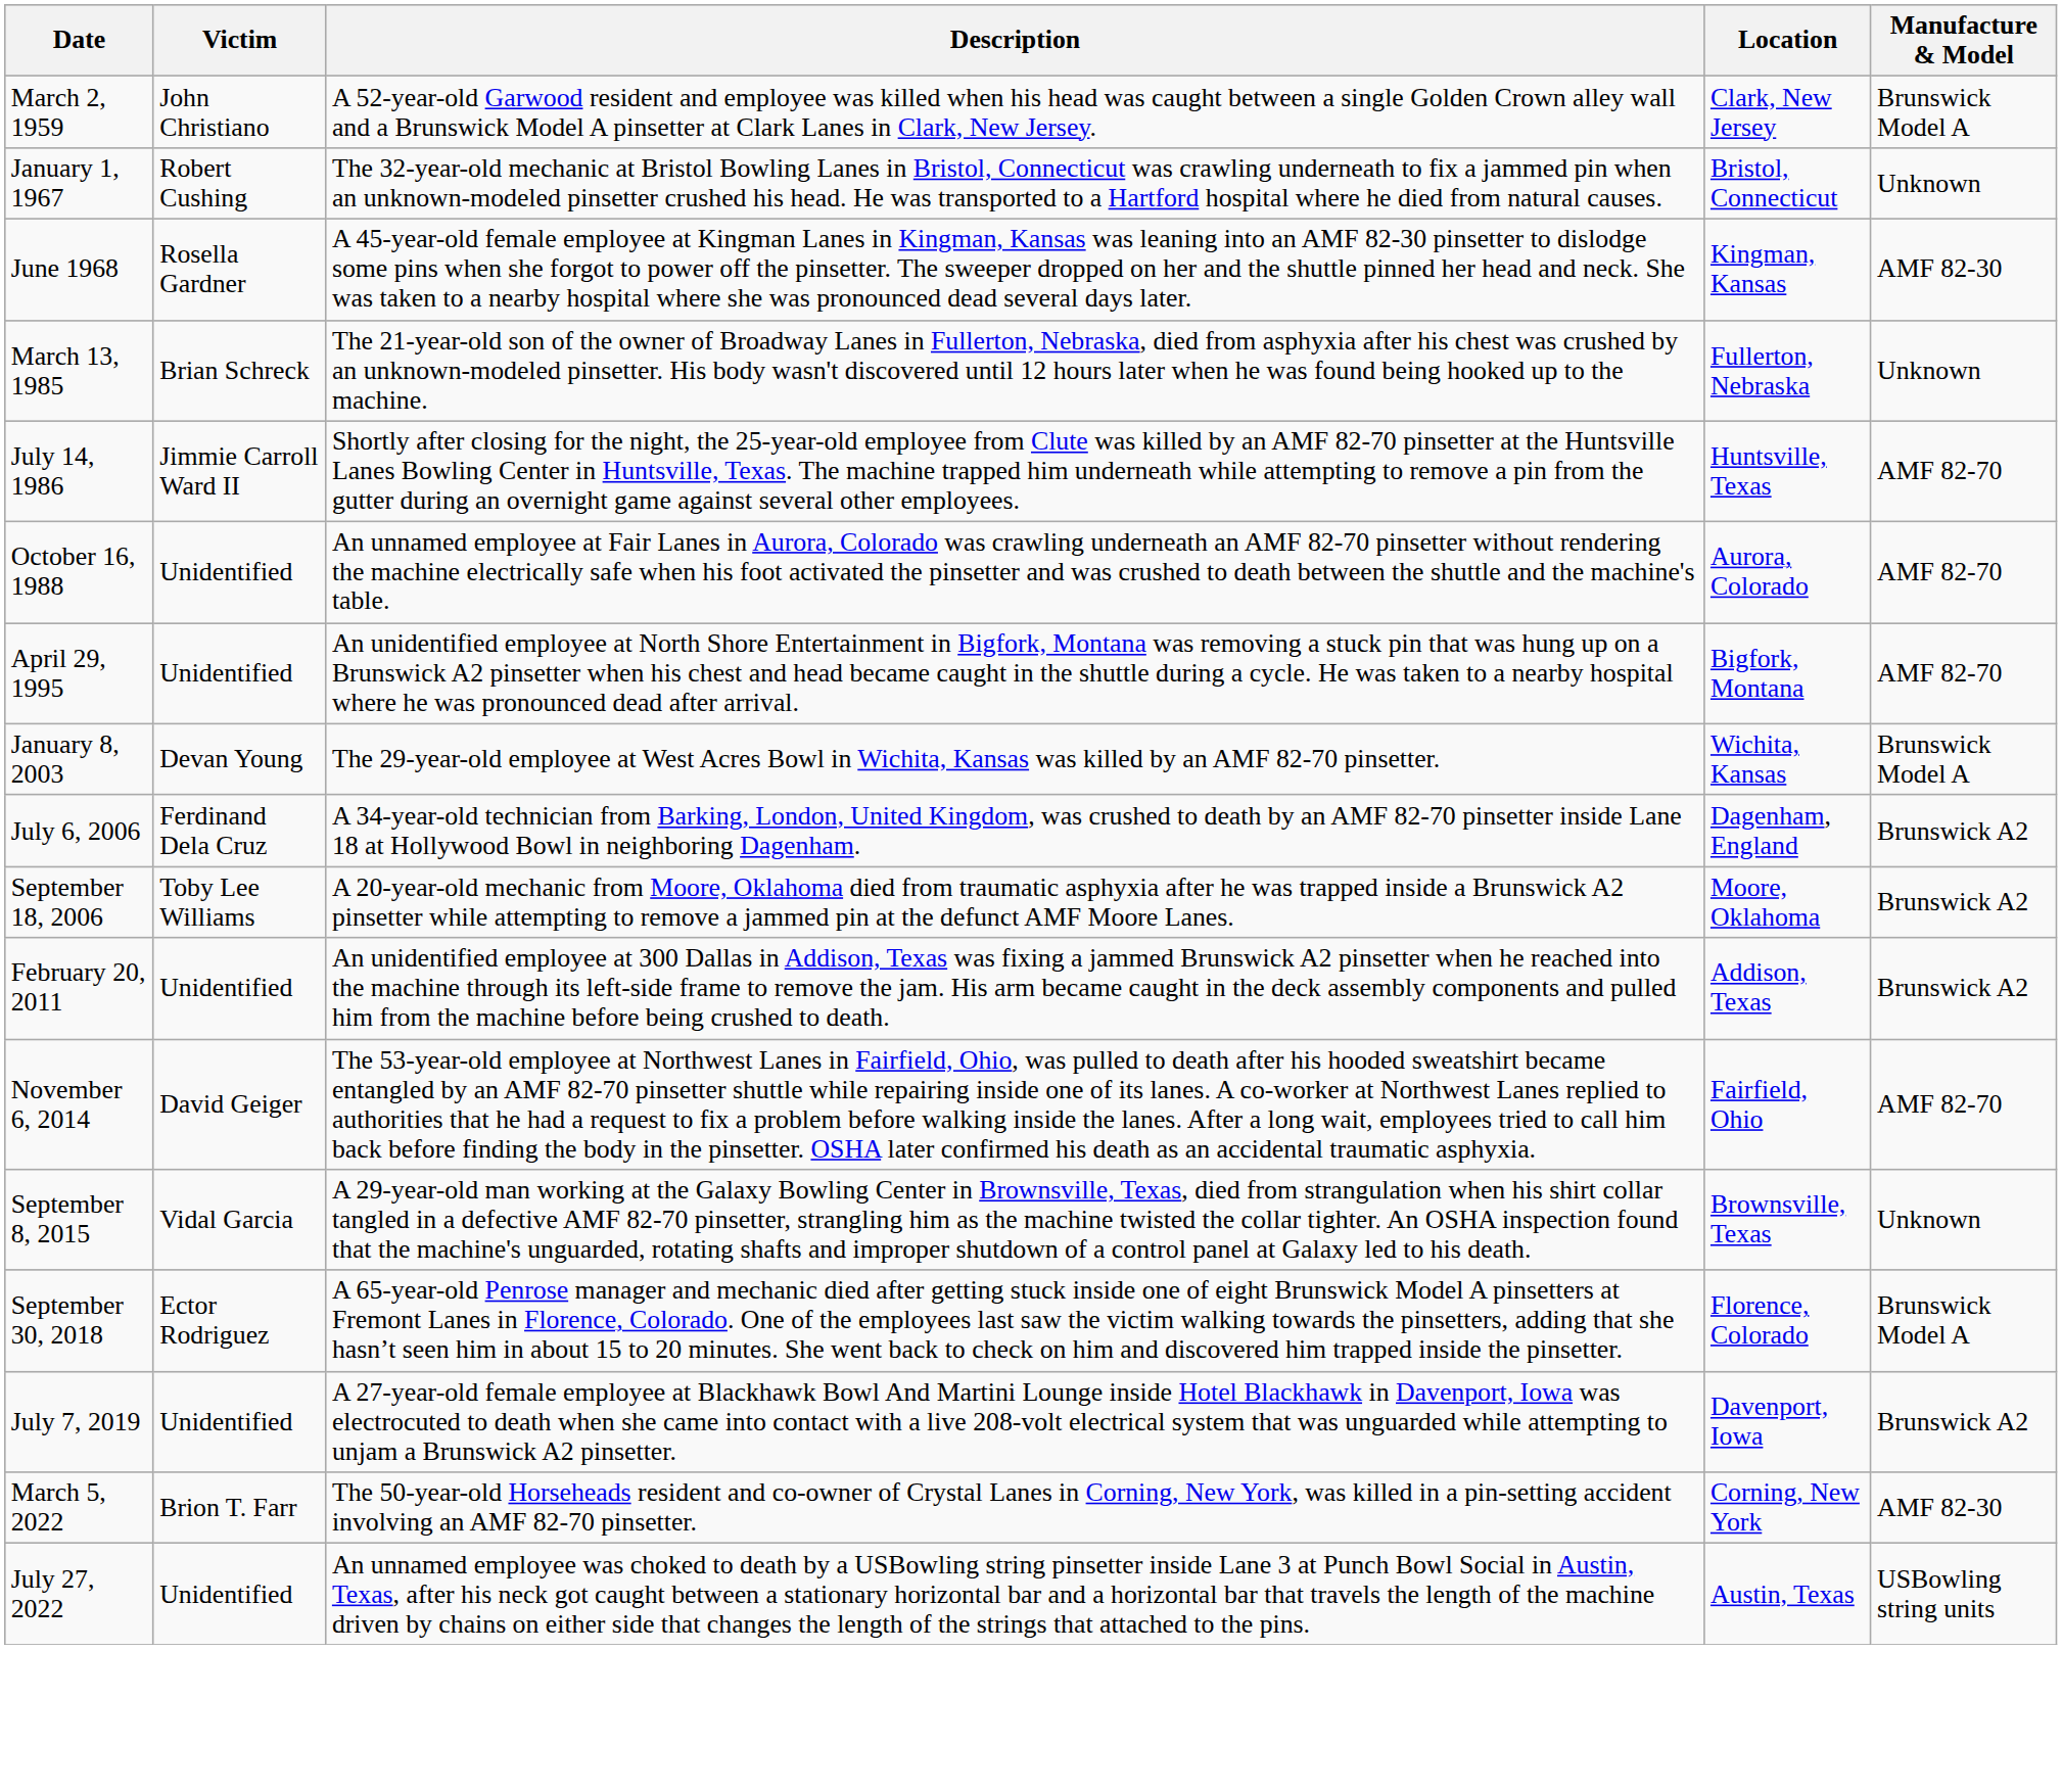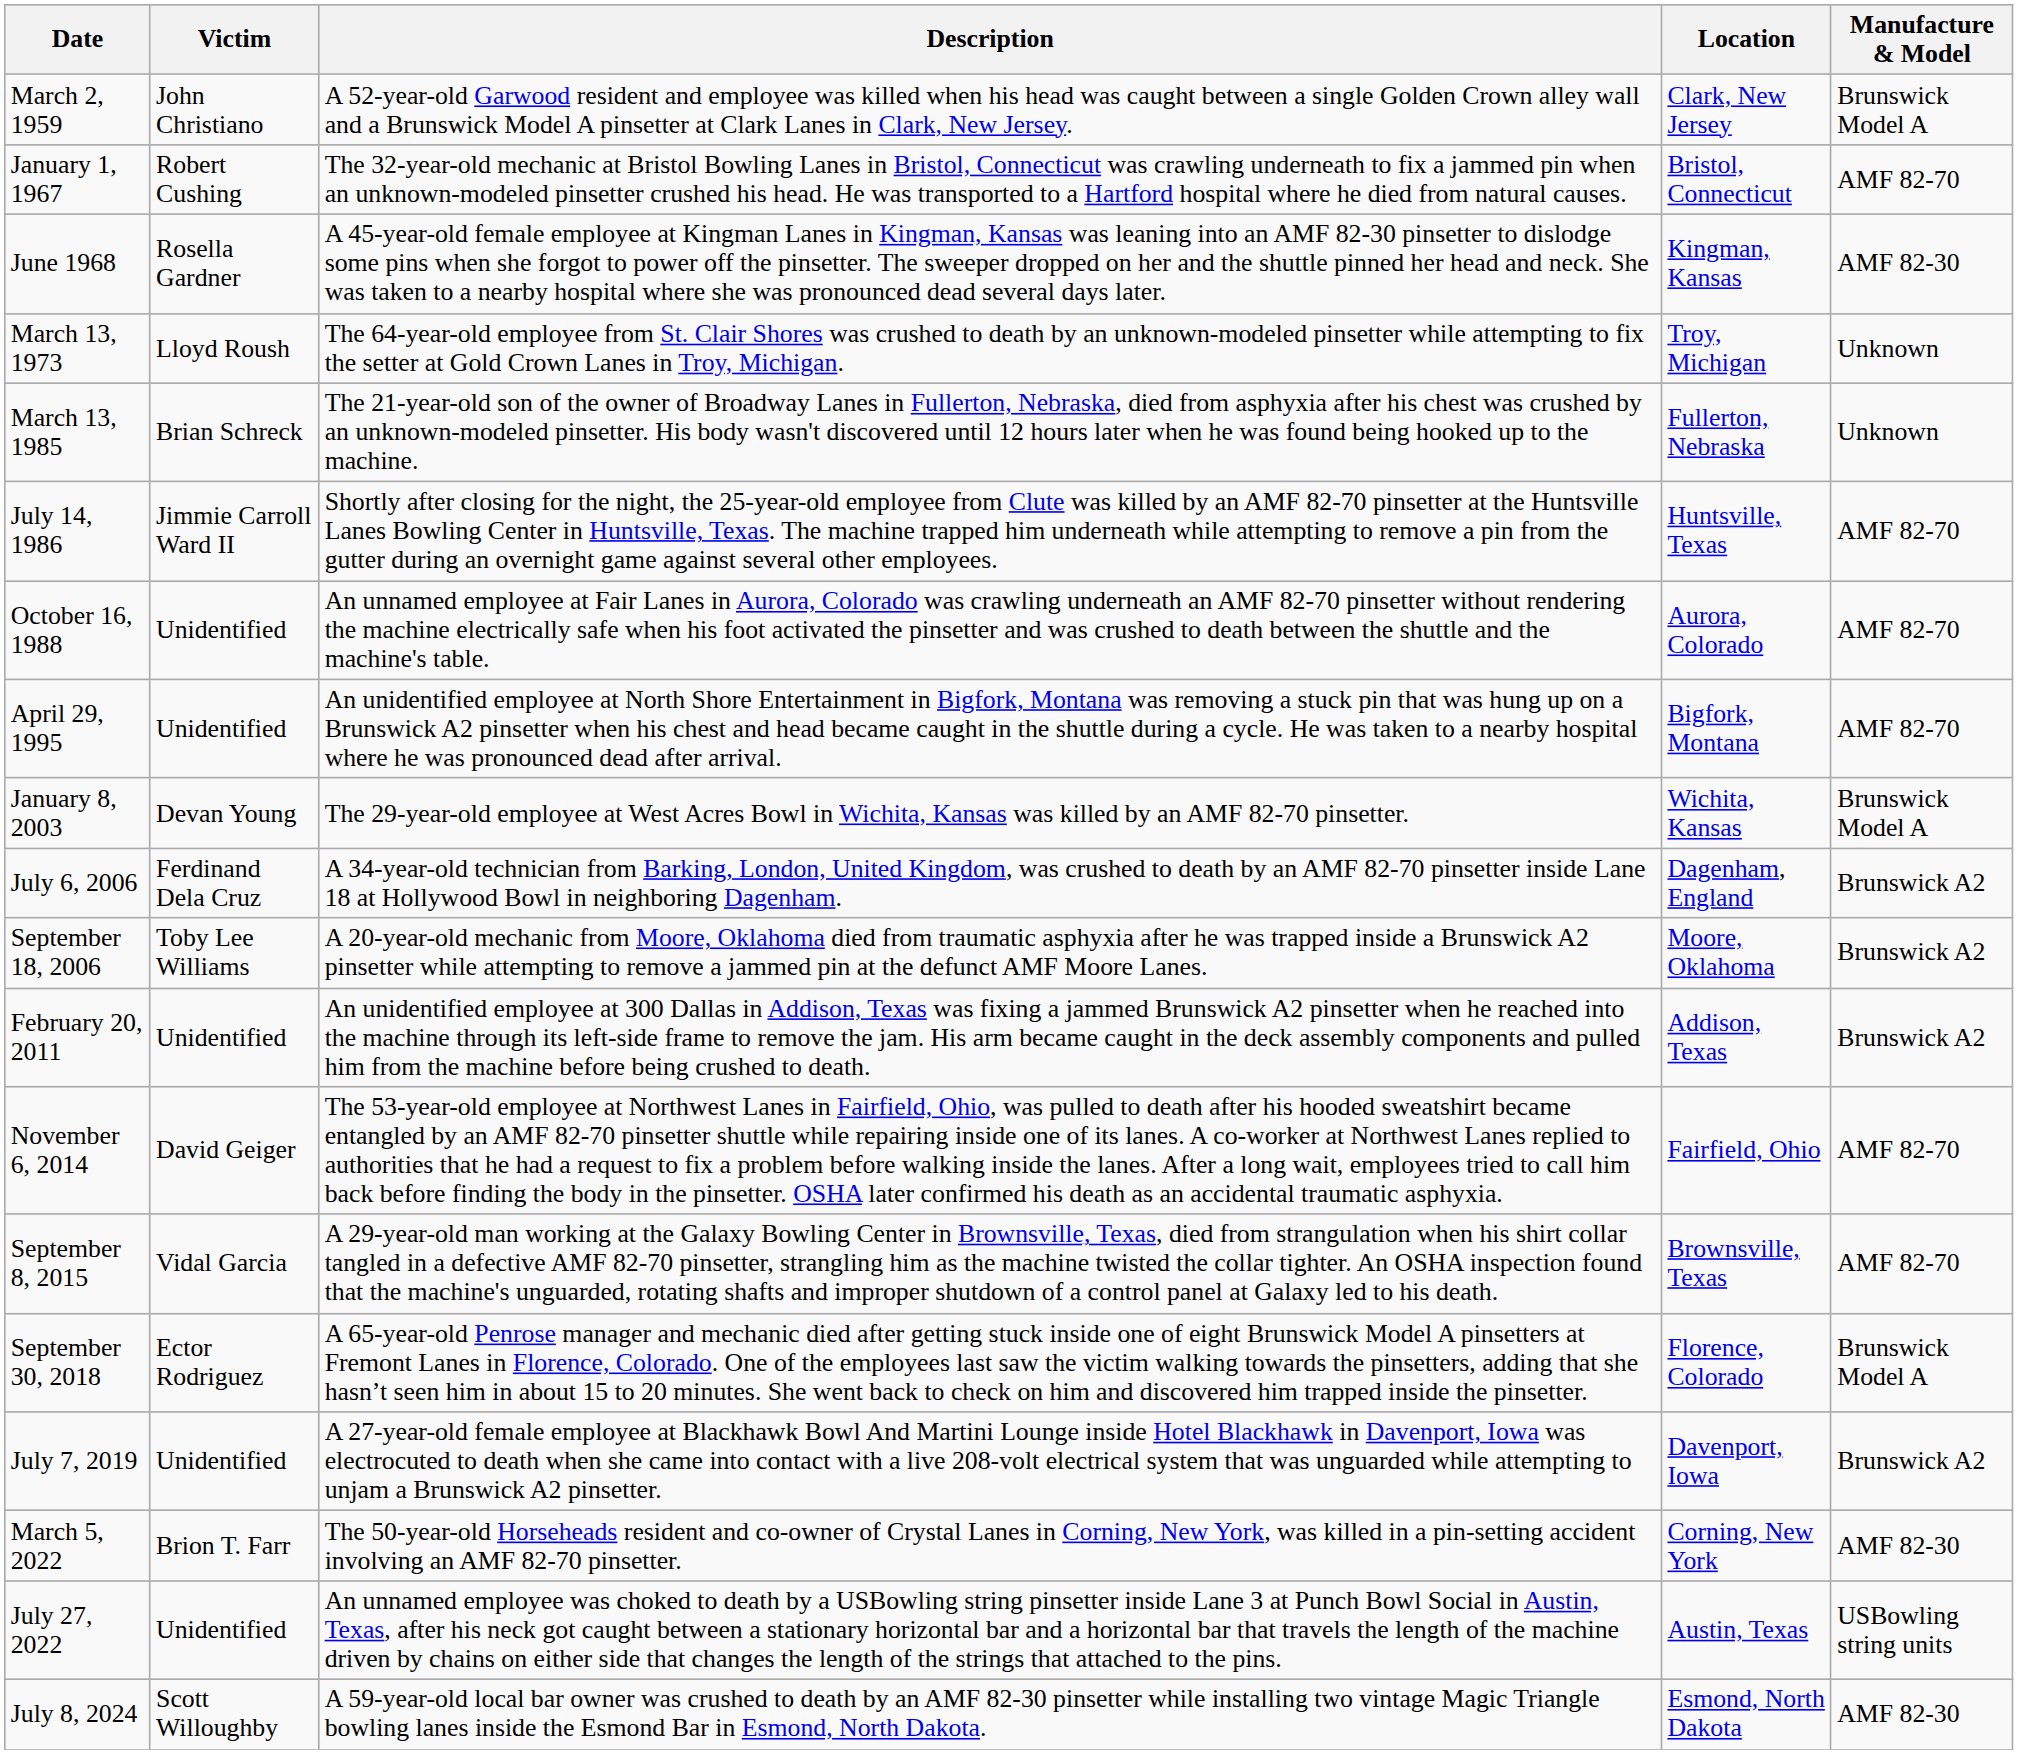 <table class="wikitable">
 <tr>
 <th>Date</th>
 <th>Victim</th>
 <th>Description</th>
 <th>Location</th>
 <th>Manufacture & Model</th>
 </tr>
 <tr>
 <td>March 2, 1959</td>
 <td>John Christiano</td>
 <td>A 52-year-old <a href='#'>Garwood</a> resident and employee was killed when his head was caught between a single Golden Crown alley wall and a Brunswick Model A pinsetter at Clark Lanes in <a href='#'>Clark, New Jersey</a>.</td>
 <td><a href='#'>Clark, New Jersey</a></td>
 <td>Brunswick Model A</td>
 </tr>
 <tr>
 <td>January 1, 1967</td>
 <td>Robert Cushing</td>
 <td>The 32-year-old mechanic at Bristol Bowling Lanes in <a href='#'>Bristol, Connecticut</a> was crawling underneath to fix a jammed pin when an unknown-modeled pinsetter crushed his head. He was transported to a <a href='#'>Hartford</a> hospital where he died from natural causes.</td>
 <td><a href='#'>Bristol, Connecticut</a></td>
-<td>Unknown</td>
+<td>AMF 82-70</td>
 </tr>
 <tr>
 <td>June 1968</td>
 <td>Rosella Gardner</td>
 <td>A 45-year-old female employee at Kingman Lanes in <a href='#'>Kingman, Kansas</a> was leaning into an AMF 82-30 pinsetter to dislodge some pins when she forgot to power off the pinsetter. The sweeper dropped on her and the shuttle pinned her head and neck. She was taken to a nearby hospital where she was pronounced dead several days later.</td>
 <td><a href='#'>Kingman, Kansas</a></td>
 <td>AMF 82-30</td>
+</tr>
+<tr>
+<td>March 13, 1973</td>
+<td>Lloyd Roush</td>
+<td>The 64-year-old employee from <a href='#'>St. Clair Shores</a> was crushed to death by an unknown-modeled pinsetter while attempting to fix the setter at Gold Crown Lanes in <a href='#'>Troy, Michigan</a>.</td>
+<td><a href='#'>Troy, Michigan</a></td>
+<td>Unknown</td>
 </tr>
 <tr>
 <td>March 13, 1985</td>
 <td>Brian Schreck</td>
 <td>The 21-year-old son of the owner of Broadway Lanes in <a href='#'>Fullerton, Nebraska</a>, died from asphyxia after his chest was crushed by an unknown-modeled pinsetter. His body wasn't discovered until 12 hours later when he was found being hooked up to the machine.</td>
 <td><a href='#'>Fullerton, Nebraska</a></td>
 <td>Unknown</td>
 </tr>
 <tr>
 <td>July 14, 1986</td>
 <td>Jimmie Carroll Ward II</td>
 <td>Shortly after closing for the night, the 25-year-old employee from <a href='#'>Clute</a> was killed by an AMF 82-70 pinsetter at the Huntsville Lanes Bowling Center in <a href='#'>Huntsville, Texas</a>. The machine trapped him underneath while attempting to remove a pin from the gutter during an overnight game against several other employees.</td>
 <td><a href='#'>Huntsville, Texas</a></td>
 <td>AMF 82-70</td>
 </tr>
 <tr>
 <td>October 16, 1988</td>
 <td>Unidentified</td>
 <td>An unnamed employee at Fair Lanes in <a href='#'>Aurora, Colorado</a> was crawling underneath an AMF 82-70 pinsetter without rendering the machine electrically safe when his foot activated the pinsetter and was crushed to death between the shuttle and the machine's table.</td>
 <td><a href='#'>Aurora, Colorado</a></td>
 <td>AMF 82-70</td>
 </tr>
 <tr>
 <td>April 29, 1995</td>
 <td>Unidentified</td>
 <td>An unidentified employee at North Shore Entertainment in <a href='#'>Bigfork, Montana</a> was removing a stuck pin that was hung up on a Brunswick A2 pinsetter when his chest and head became caught in the shuttle during a cycle. He was taken to a nearby hospital where he was pronounced dead after arrival.</td>
 <td><a href='#'>Bigfork, Montana</a></td>
 <td>AMF 82-70</td>
 </tr>
 <tr>
 <td>January 8, 2003</td>
 <td>Devan Young</td>
 <td>The 29-year-old employee at West Acres Bowl in <a href='#'>Wichita, Kansas</a> was killed by an AMF 82-70 pinsetter.</td>
 <td><a href='#'>Wichita, Kansas</a></td>
 <td>Brunswick Model A</td>
 </tr>
 <tr>
 <td>July 6, 2006</td>
 <td>Ferdinand Dela Cruz</td>
 <td>A 34-year-old technician from <a href='#'>Barking, London, United Kingdom</a>, was crushed to death by an AMF 82-70 pinsetter inside Lane 18 at Hollywood Bowl in neighboring <a href='#'>Dagenham</a>.</td>
 <td><a href='#'>Dagenham</a>, <a href='#'>England</a></td>
 <td>Brunswick A2</td>
 </tr>
 <tr>
 <td>September 18, 2006</td>
 <td>Toby Lee Williams</td>
 <td>A 20-year-old mechanic from <a href='#'>Moore, Oklahoma</a> died from traumatic asphyxia after he was trapped inside a Brunswick A2 pinsetter while attempting to remove a jammed pin at the defunct AMF Moore Lanes.</td>
 <td><a href='#'>Moore, Oklahoma</a></td>
 <td>Brunswick A2</td>
 </tr>
 <tr>
 <td>February 20, 2011</td>
 <td>Unidentified</td>
 <td>An unidentified employee at 300 Dallas in <a href='#'>Addison, Texas</a> was fixing a jammed Brunswick A2 pinsetter when he reached into the machine through its left-side frame to remove the jam. His arm became caught in the deck assembly components and pulled him from the machine before being crushed to death.</td>
 <td><a href='#'>Addison, Texas</a></td>
 <td>Brunswick A2</td>
 </tr>
 <tr>
 <td>November 6, 2014</td>
 <td>David Geiger</td>
 <td>The 53-year-old employee at Northwest Lanes in <a href='#'>Fairfield, Ohio</a>, was pulled to death after his hooded sweatshirt became entangled by an AMF 82-70 pinsetter shuttle while repairing inside one of its lanes. A co-worker at Northwest Lanes replied to authorities that he had a request to fix a problem before walking inside the lanes. After a long wait, employees tried to call him back before finding the body in the pinsetter. <a href='#'>OSHA</a> later confirmed his death as an accidental traumatic asphyxia.</td>
 <td><a href='#'>Fairfield, Ohio</a></td>
 <td>AMF 82-70</td>
 </tr>
 <tr>
 <td>September 8, 2015</td>
 <td>Vidal Garcia</td>
 <td>A 29-year-old man working at the Galaxy Bowling Center in <a href='#'>Brownsville, Texas</a>, died from strangulation when his shirt collar tangled in a defective AMF 82-70 pinsetter, strangling him as the machine twisted the collar tighter. An OSHA inspection found that the machine's unguarded, rotating shafts and improper shutdown of a control panel at Galaxy led to his death.</td>
 <td><a href='#'>Brownsville, Texas</a></td>
-<td>Unknown</td>
+<td>AMF 82-70</td>
 </tr>
 <tr>
 <td>September 30, 2018</td>
 <td>Ector Rodriguez</td>
 <td>A 65-year-old <a href='#'>Penrose</a> manager and mechanic died after getting stuck inside one of eight Brunswick Model A pinsetters at Fremont Lanes in <a href='#'>Florence, Colorado</a>. One of the employees last saw the victim walking towards the pinsetters, adding that she hasn’t seen him in about 15 to 20 minutes. She went back to check on him and discovered him trapped inside the pinsetter.</td>
 <td><a href='#'>Florence, Colorado</a></td>
 <td>Brunswick Model A</td>
 </tr>
 <tr>
 <td>July 7, 2019</td>
 <td>Unidentified</td>
 <td>A 27-year-old female employee at Blackhawk Bowl And Martini Lounge inside <a href='#'>Hotel Blackhawk</a> in <a href='#'>Davenport, Iowa</a> was electrocuted to death when she came into contact with a live 208-volt electrical system that was unguarded while attempting to unjam a Brunswick A2 pinsetter.</td>
 <td><a href='#'>Davenport, Iowa</a></td>
 <td>Brunswick A2</td>
 </tr>
 <tr>
 <td>March 5, 2022</td>
 <td>Brion T. Farr</td>
 <td>The 50-year-old <a href='#'>Horseheads</a> resident and co-owner of Crystal Lanes in <a href='#'>Corning, New York</a>, was killed in a pin-setting accident involving an AMF 82-70 pinsetter.</td>
 <td><a href='#'>Corning, New York</a></td>
 <td>AMF 82-30</td>
 </tr>
 <tr>
 <td>July 27, 2022</td>
 <td>Unidentified</td>
 <td>An unnamed employee was choked to death by a USBowling string pinsetter inside Lane 3 at Punch Bowl Social in <a href='#'>Austin, Texas</a>, after his neck got caught between a stationary horizontal bar and a horizontal bar that travels the length of the machine driven by chains on either side that changes the length of the strings that attached to the pins.</td>
 <td><a href='#'>Austin, Texas</a></td>
 <td>USBowling string units</td>
 </tr>
+<tr>
+<td>July 8, 2024</td>
+<td>Scott Willoughby</td>
+<td>A 59-year-old local bar owner was crushed to death by an AMF 82-30 pinsetter while installing two vintage Magic Triangle bowling lanes inside the Esmond Bar in <a href='#'>Esmond, North Dakota</a>.</td>
+<td><a href='#'>Esmond, North Dakota</a></td>
+<td>AMF 82-30</td>
+</tr>
 </table>
